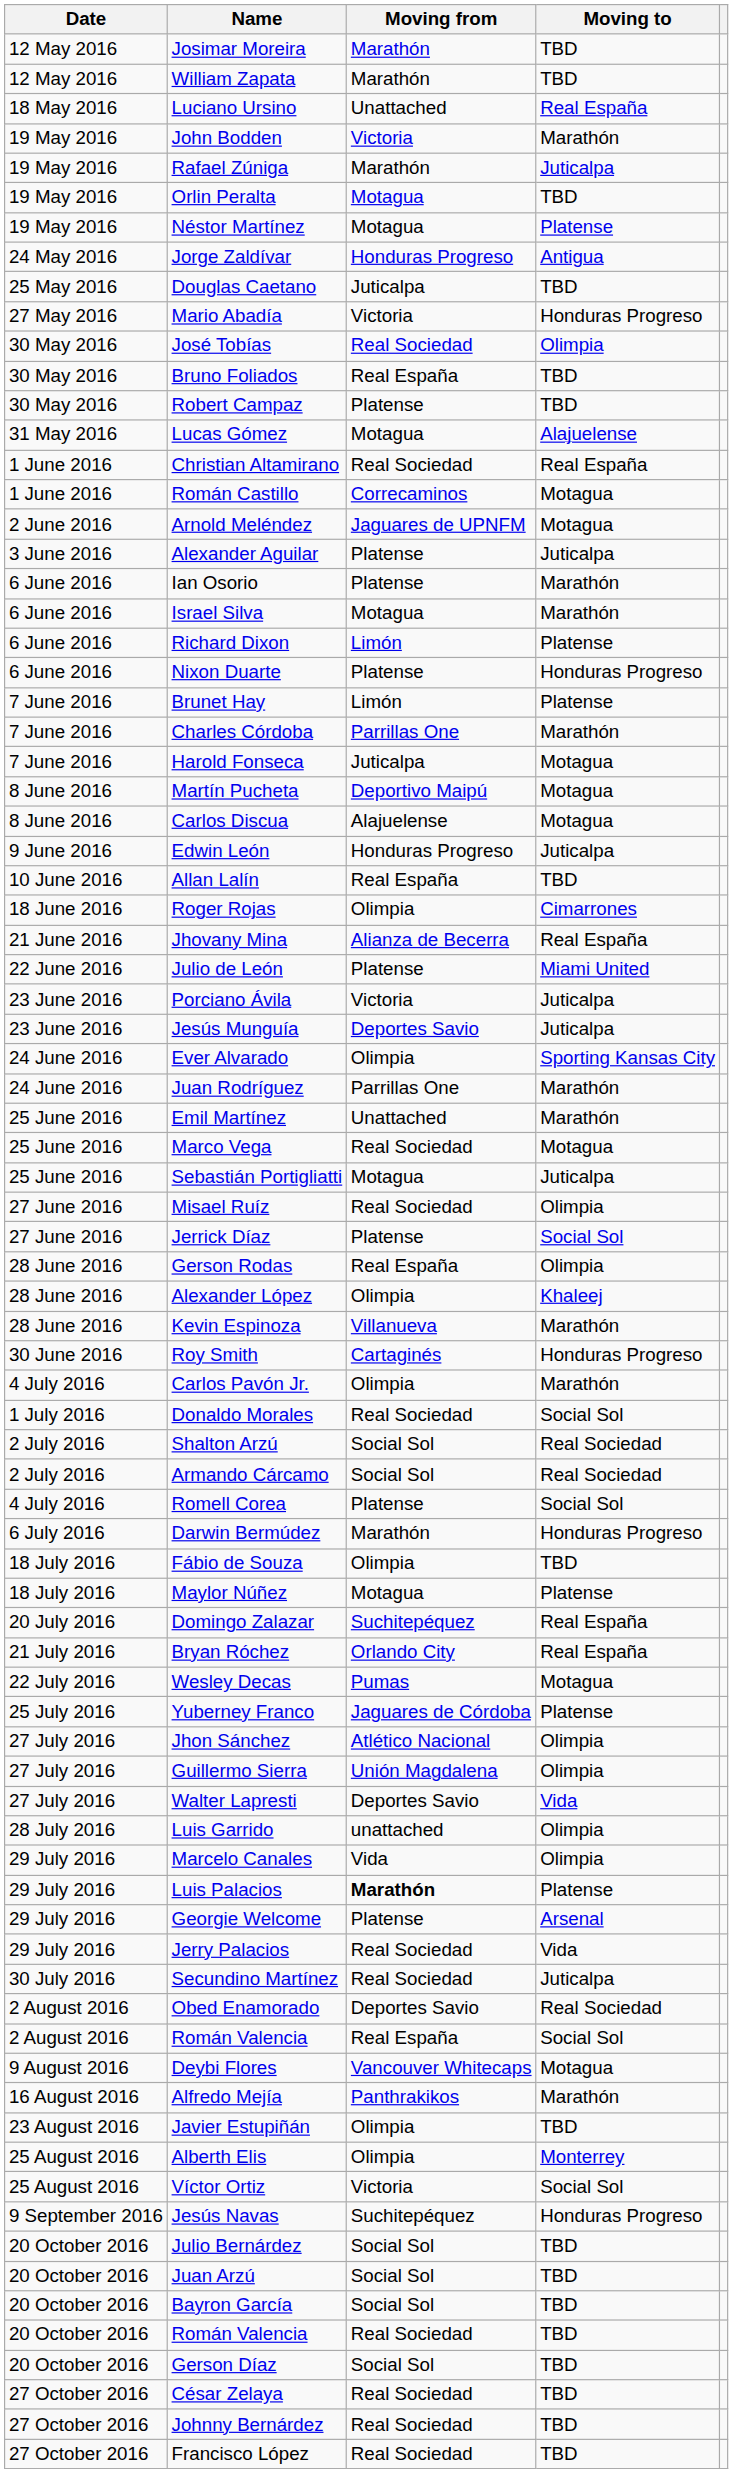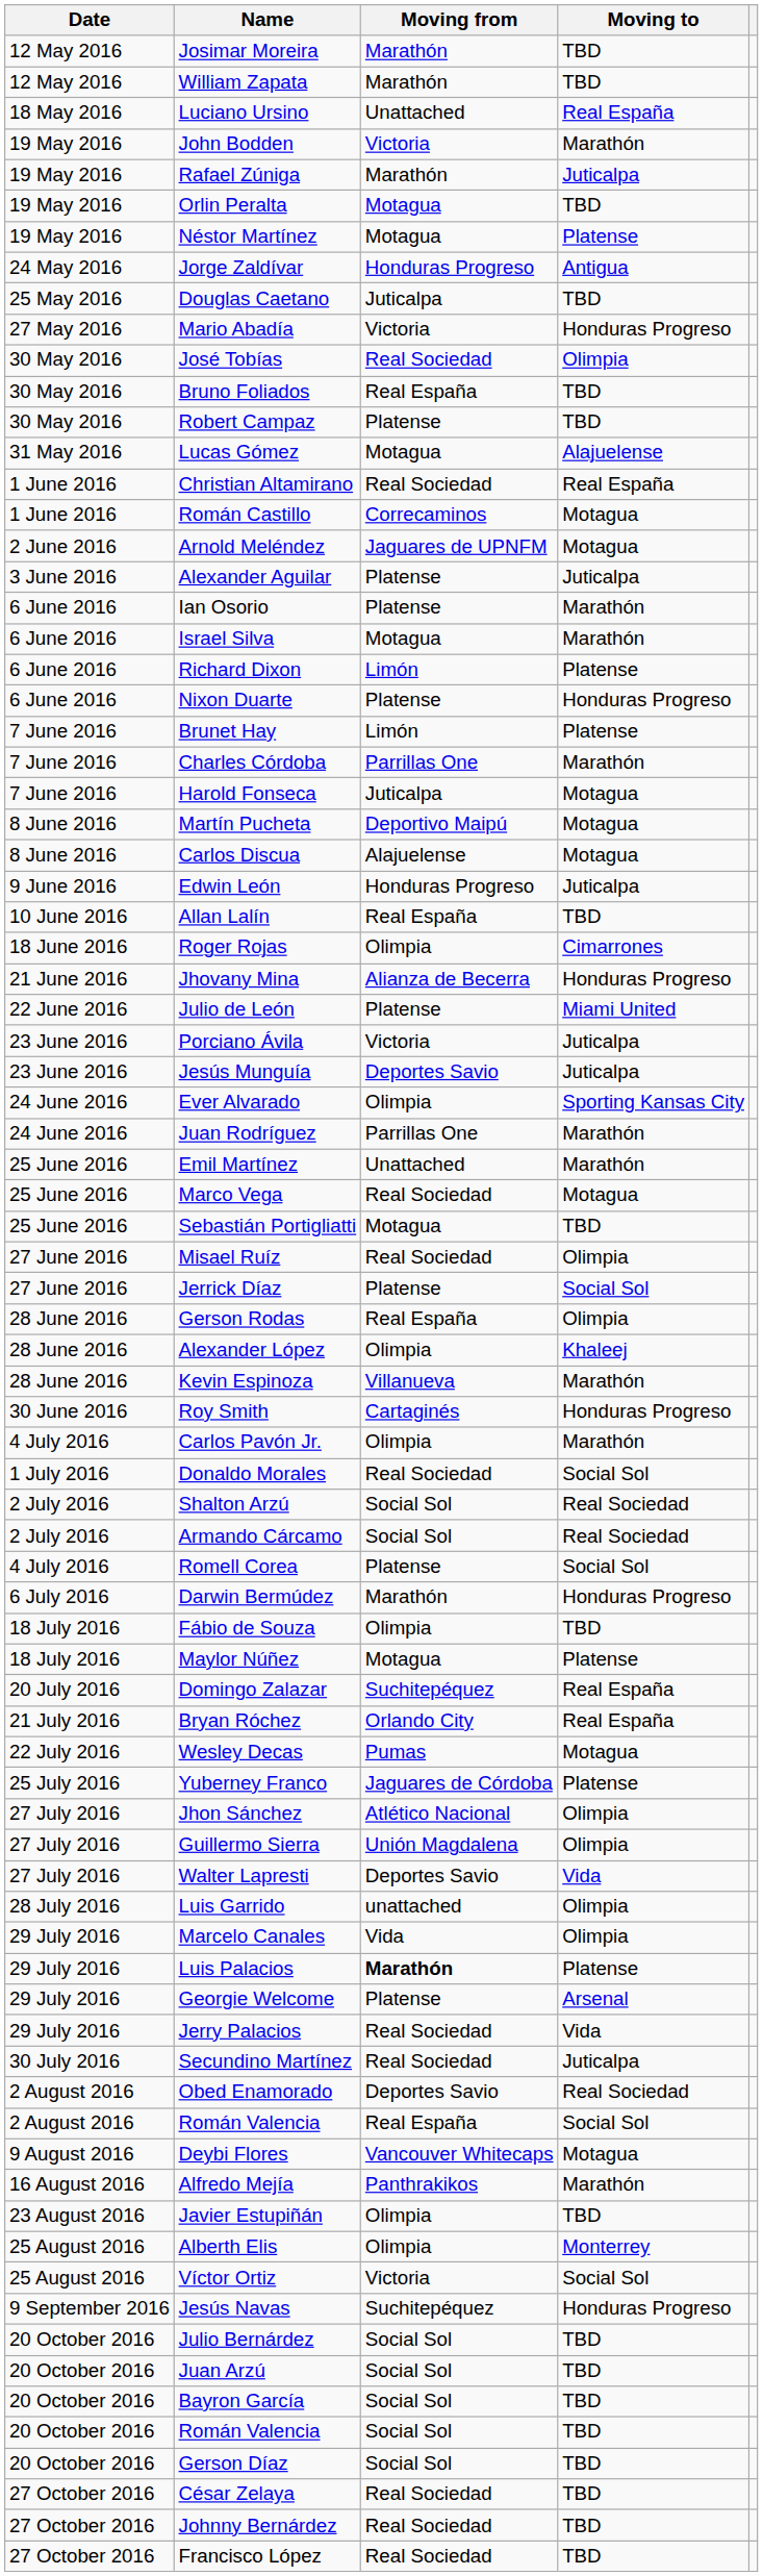 <table class="wikitable">
 <tr>
 <th>Date</th>
 <th>Name</th>
 <th>Moving from</th>
 <th>Moving to</th>
 <th></th>
 </tr>
 <tr>
 <td>12 May 2016</td>
 <td> <a href='#'>Josimar Moreira</a></td>
 <td> <a href='#'>Marathón</a></td>
 <td>TBD</td>
 <td></td>
 </tr>
 <tr>
 <td>12 May 2016</td>
 <td> <a href='#'>William Zapata</a></td>
 <td> Marathón</td>
 <td>TBD</td>
 <td></td>
 </tr>
 <tr>
 <td>18 May 2016</td>
 <td> <a href='#'>Luciano Ursino</a></td>
 <td>Unattached</td>
 <td> <a href='#'>Real España</a></td>
 <td></td>
 </tr>
 <tr>
 <td>19 May 2016</td>
 <td> <a href='#'>John Bodden</a></td>
 <td> <a href='#'>Victoria</a></td>
 <td> Marathón</td>
 <td></td>
 </tr>
 <tr>
 <td>19 May 2016</td>
 <td> <a href='#'>Rafael Zúniga</a></td>
 <td> Marathón</td>
 <td> <a href='#'>Juticalpa</a></td>
 <td></td>
 </tr>
 <tr>
 <td>19 May 2016</td>
 <td> <a href='#'>Orlin Peralta</a></td>
 <td> <a href='#'>Motagua</a></td>
 <td>TBD</td>
 <td></td>
 </tr>
 <tr>
 <td>19 May 2016</td>
 <td> <a href='#'>Néstor Martínez</a></td>
 <td> Motagua</td>
 <td> <a href='#'>Platense</a></td>
 <td></td>
 </tr>
 <tr>
 <td>24 May 2016</td>
 <td> <a href='#'>Jorge Zaldívar</a></td>
 <td> <a href='#'>Honduras Progreso</a></td>
 <td> <a href='#'>Antigua</a></td>
 <td></td>
 </tr>
 <tr>
 <td>25 May 2016</td>
 <td> <a href='#'>Douglas Caetano</a></td>
 <td> Juticalpa</td>
 <td>TBD</td>
 <td></td>
 </tr>
 <tr>
 <td>27 May 2016</td>
 <td> <a href='#'>Mario Abadía</a></td>
 <td> Victoria</td>
 <td> Honduras Progreso</td>
 <td></td>
 </tr>
 <tr>
 <td>30 May 2016</td>
 <td> <a href='#'>José Tobías</a></td>
 <td> <a href='#'>Real Sociedad</a></td>
 <td> <a href='#'>Olimpia</a></td>
 <td></td>
 </tr>
 <tr>
 <td>30 May 2016</td>
 <td> <a href='#'>Bruno Foliados</a></td>
 <td> Real España</td>
 <td>TBD</td>
 <td></td>
 </tr>
 <tr>
 <td>30 May 2016</td>
 <td> <a href='#'>Robert Campaz</a></td>
 <td> Platense</td>
 <td>TBD</td>
 <td></td>
 </tr>
 <tr>
 <td>31 May 2016</td>
 <td> <a href='#'>Lucas Gómez</a></td>
 <td> Motagua</td>
 <td> <a href='#'>Alajuelense</a></td>
 <td></td>
 </tr>
 <tr>
 <td>1 June 2016</td>
 <td> <a href='#'>Christian Altamirano</a></td>
 <td> Real Sociedad</td>
 <td> Real España</td>
 <td></td>
 </tr>
 <tr>
 <td>1 June 2016</td>
 <td> <a href='#'>Román Castillo</a></td>
 <td> <a href='#'>Correcaminos</a></td>
 <td> Motagua</td>
 <td></td>
 </tr>
 <tr>
 <td>2 June 2016</td>
 <td> <a href='#'>Arnold Meléndez</a></td>
 <td> <a href='#'>Jaguares de UPNFM</a></td>
 <td> Motagua</td>
 <td></td>
 </tr>
 <tr>
 <td>3 June 2016</td>
 <td> <a href='#'>Alexander Aguilar</a></td>
 <td> Platense</td>
 <td> Juticalpa</td>
 <td></td>
 </tr>
 <tr>
 <td>6 June 2016</td>
 <td> Ian Osorio</td>
 <td> Platense</td>
 <td> Marathón</td>
 <td></td>
 </tr>
 <tr>
 <td>6 June 2016</td>
 <td> <a href='#'>Israel Silva</a></td>
 <td> Motagua</td>
 <td> Marathón</td>
 <td></td>
 </tr>
 <tr>
 <td>6 June 2016</td>
 <td> <a href='#'>Richard Dixon</a></td>
 <td> <a href='#'>Limón</a></td>
 <td> Platense</td>
 <td></td>
 </tr>
 <tr>
 <td>6 June 2016</td>
 <td> <a href='#'>Nixon Duarte</a></td>
 <td> Platense</td>
 <td> Honduras Progreso</td>
 <td></td>
 </tr>
 <tr>
 <td>7 June 2016</td>
 <td> <a href='#'>Brunet Hay</a></td>
 <td> Limón</td>
 <td> Platense</td>
 <td></td>
 </tr>
 <tr>
 <td>7 June 2016</td>
 <td> <a href='#'>Charles Córdoba</a></td>
 <td> <a href='#'>Parrillas One</a></td>
 <td> Marathón</td>
 <td></td>
 </tr>
 <tr>
 <td>7 June 2016</td>
 <td> <a href='#'>Harold Fonseca</a></td>
 <td> Juticalpa</td>
 <td> Motagua</td>
 <td></td>
 </tr>
 <tr>
 <td>8 June 2016</td>
 <td> <a href='#'>Martín Pucheta</a></td>
 <td> <a href='#'>Deportivo Maipú</a></td>
 <td> Motagua</td>
 <td></td>
 </tr>
 <tr>
 <td>8 June 2016</td>
 <td> <a href='#'>Carlos Discua</a></td>
 <td> Alajuelense</td>
 <td> Motagua</td>
 <td></td>
 </tr>
 <tr>
 <td>9 June 2016</td>
 <td> <a href='#'>Edwin León</a></td>
 <td> Honduras Progreso</td>
 <td> Juticalpa</td>
 <td></td>
 </tr>
 <tr>
 <td>10 June 2016</td>
 <td> <a href='#'>Allan Lalín</a></td>
 <td> Real España</td>
 <td>TBD</td>
 <td></td>
 </tr>
 <tr>
 <td>18 June 2016</td>
 <td> <a href='#'>Roger Rojas</a></td>
 <td> Olimpia</td>
 <td> <a href='#'>Cimarrones</a></td>
 <td></td>
 </tr>
 <tr>
 <td>21 June 2016</td>
 <td> <a href='#'>Jhovany Mina</a></td>
 <td> <a href='#'>Alianza de Becerra</a></td>
-<td> Real España</td>
+<td> Honduras Progreso</td>
 <td></td>
 </tr>
 <tr>
 <td>22 June 2016</td>
 <td> <a href='#'>Julio de León</a></td>
 <td> Platense</td>
 <td> <a href='#'>Miami United</a></td>
 <td></td>
 </tr>
 <tr>
 <td>23 June 2016</td>
 <td> <a href='#'>Porciano Ávila</a></td>
 <td> Victoria</td>
 <td> Juticalpa</td>
 <td></td>
 </tr>
 <tr>
 <td>23 June 2016</td>
 <td> <a href='#'>Jesús Munguía</a></td>
 <td> <a href='#'>Deportes Savio</a></td>
 <td> Juticalpa</td>
 <td></td>
 </tr>
 <tr>
 <td>24 June 2016</td>
 <td> <a href='#'>Ever Alvarado</a></td>
 <td> Olimpia</td>
 <td> <a href='#'>Sporting Kansas City</a></td>
 <td></td>
 </tr>
 <tr>
 <td>24 June 2016</td>
 <td> <a href='#'>Juan Rodríguez</a></td>
 <td> Parrillas One</td>
 <td> Marathón</td>
 <td></td>
 </tr>
 <tr>
 <td>25 June 2016</td>
 <td> <a href='#'>Emil Martínez</a></td>
 <td>Unattached</td>
 <td> Marathón</td>
 <td></td>
 </tr>
 <tr>
 <td>25 June 2016</td>
 <td> <a href='#'>Marco Vega</a></td>
 <td> Real Sociedad</td>
 <td> Motagua</td>
 <td></td>
 </tr>
 <tr>
 <td>25 June 2016</td>
 <td> <a href='#'>Sebastián Portigliatti</a></td>
 <td> Motagua</td>
-<td> Juticalpa</td>
+<td>TBD</td>
 <td></td>
 </tr>
 <tr>
 <td>27 June 2016</td>
 <td> <a href='#'>Misael Ruíz</a></td>
 <td> Real Sociedad</td>
 <td> Olimpia</td>
 <td></td>
 </tr>
 <tr>
 <td>27 June 2016</td>
 <td> <a href='#'>Jerrick Díaz</a></td>
 <td> Platense</td>
 <td> <a href='#'>Social Sol</a></td>
 <td></td>
 </tr>
 <tr>
 <td>28 June 2016</td>
 <td> <a href='#'>Gerson Rodas</a></td>
 <td> Real España</td>
 <td> Olimpia</td>
 <td></td>
 </tr>
 <tr>
 <td>28 June 2016</td>
 <td> <a href='#'>Alexander López</a></td>
 <td> Olimpia</td>
 <td> <a href='#'>Khaleej</a></td>
 <td></td>
 </tr>
 <tr>
 <td>28 June 2016</td>
 <td> <a href='#'>Kevin Espinoza</a></td>
 <td> <a href='#'>Villanueva</a></td>
 <td> Marathón</td>
 <td></td>
 </tr>
 <tr>
 <td>30 June 2016</td>
 <td> <a href='#'>Roy Smith</a></td>
 <td> <a href='#'>Cartaginés</a></td>
 <td> Honduras Progreso</td>
 <td></td>
 </tr>
 <tr>
 <td>4 July 2016</td>
 <td> <a href='#'>Carlos Pavón Jr.</a></td>
 <td> Olimpia</td>
 <td> Marathón</td>
 <td></td>
 </tr>
 <tr>
 <td>1 July 2016</td>
 <td> <a href='#'>Donaldo Morales</a></td>
 <td> Real Sociedad</td>
 <td> Social Sol</td>
 <td></td>
 </tr>
 <tr>
 <td>2 July 2016</td>
 <td> <a href='#'>Shalton Arzú</a></td>
 <td> Social Sol</td>
 <td> Real Sociedad</td>
 <td></td>
 </tr>
 <tr>
 <td>2 July 2016</td>
 <td> <a href='#'>Armando Cárcamo</a></td>
 <td> Social Sol</td>
 <td> Real Sociedad</td>
 <td></td>
 </tr>
 <tr>
 <td>4 July 2016</td>
 <td> <a href='#'>Romell Corea</a></td>
 <td> Platense</td>
 <td> Social Sol</td>
 <td></td>
 </tr>
 <tr>
 <td>6 July 2016</td>
 <td> <a href='#'>Darwin Bermúdez</a></td>
 <td> Marathón</td>
 <td> Honduras Progreso</td>
 <td></td>
 </tr>
 <tr>
 <td>18 July 2016</td>
 <td> <a href='#'>Fábio de Souza</a></td>
 <td> Olimpia</td>
 <td>TBD</td>
 <td></td>
 </tr>
 <tr>
 <td>18 July 2016</td>
 <td> <a href='#'>Maylor Núñez</a></td>
 <td> Motagua</td>
 <td> Platense</td>
 <td></td>
 </tr>
 <tr>
 <td>20 July 2016</td>
 <td> <a href='#'>Domingo Zalazar</a></td>
 <td> <a href='#'>Suchitepéquez</a></td>
 <td> Real España</td>
 <td></td>
 </tr>
 <tr>
 <td>21 July 2016</td>
 <td> <a href='#'>Bryan Róchez</a></td>
 <td> <a href='#'>Orlando City</a></td>
 <td> Real España</td>
 <td></td>
 </tr>
 <tr>
 <td>22 July 2016</td>
 <td> <a href='#'>Wesley Decas</a></td>
 <td> <a href='#'>Pumas</a></td>
 <td> Motagua</td>
 <td></td>
 </tr>
 <tr>
 <td>25 July 2016</td>
 <td> <a href='#'>Yuberney Franco</a></td>
 <td> <a href='#'>Jaguares de Córdoba</a></td>
 <td> Platense</td>
 <td></td>
 </tr>
 <tr>
 <td>27 July 2016</td>
 <td> <a href='#'>Jhon Sánchez</a></td>
 <td> <a href='#'>Atlético Nacional</a></td>
 <td> Olimpia</td>
 <td></td>
 </tr>
 <tr>
 <td>27 July 2016</td>
 <td> <a href='#'>Guillermo Sierra</a></td>
 <td> <a href='#'>Unión Magdalena</a></td>
 <td> Olimpia</td>
 <td></td>
 </tr>
 <tr>
 <td>27 July 2016</td>
 <td> <a href='#'>Walter Lapresti</a></td>
 <td> Deportes Savio</td>
 <td> <a href='#'>Vida</a></td>
 <td></td>
 </tr>
 <tr>
 <td>28 July 2016</td>
 <td> <a href='#'>Luis Garrido</a></td>
 <td>unattached</td>
 <td> Olimpia</td>
 <td></td>
 </tr>
 <tr>
 <td>29 July 2016</td>
 <td> <a href='#'>Marcelo Canales</a></td>
 <td> Vida</td>
 <td> Olimpia</td>
 <td></td>
 </tr>
 <tr>
 <td>29 July 2016</td>
 <td> <a href='#'>Luis Palacios</a></td>
 <td><strong> Marathón</strong></td>
 <td> Platense</td>
 <td></td>
 </tr>
 <tr>
 <td>29 July 2016</td>
 <td> <a href='#'>Georgie Welcome</a></td>
 <td> Platense</td>
 <td> <a href='#'>Arsenal</a></td>
 <td></td>
 </tr>
 <tr>
 <td>29 July 2016</td>
 <td> <a href='#'>Jerry Palacios</a></td>
 <td> Real Sociedad</td>
 <td> Vida</td>
 <td></td>
 </tr>
 <tr>
 <td>30 July 2016</td>
 <td> <a href='#'>Secundino Martínez</a></td>
 <td> Real Sociedad</td>
 <td> Juticalpa</td>
 <td></td>
 </tr>
 <tr>
 <td>2 August 2016</td>
 <td> <a href='#'>Obed Enamorado</a></td>
 <td> Deportes Savio</td>
 <td> Real Sociedad</td>
 <td></td>
 </tr>
 <tr>
 <td>2 August 2016</td>
 <td> <a href='#'>Román Valencia</a></td>
 <td> Real España</td>
 <td> Social Sol</td>
 <td></td>
 </tr>
 <tr>
 <td>9 August 2016</td>
 <td> <a href='#'>Deybi Flores</a></td>
 <td> <a href='#'>Vancouver Whitecaps</a></td>
 <td> Motagua</td>
 <td></td>
 </tr>
 <tr>
 <td>16 August 2016</td>
 <td> <a href='#'>Alfredo Mejía</a></td>
 <td> <a href='#'>Panthrakikos</a></td>
 <td> Marathón</td>
 <td></td>
 </tr>
 <tr>
 <td>23 August 2016</td>
 <td> <a href='#'>Javier Estupiñán</a></td>
 <td> Olimpia</td>
 <td>TBD</td>
 <td></td>
 </tr>
 <tr>
 <td>25 August 2016</td>
 <td> <a href='#'>Alberth Elis</a></td>
 <td> Olimpia</td>
 <td> <a href='#'>Monterrey</a></td>
 <td></td>
 </tr>
 <tr>
 <td>25 August 2016</td>
 <td> <a href='#'>Víctor Ortiz</a></td>
 <td> Victoria</td>
 <td> Social Sol</td>
 <td></td>
 </tr>
 <tr>
 <td>9 September 2016</td>
 <td> <a href='#'>Jesús Navas</a></td>
 <td> Suchitepéquez</td>
 <td> Honduras Progreso</td>
 <td></td>
 </tr>
 <tr>
 <td>20 October 2016</td>
 <td> <a href='#'>Julio Bernárdez</a></td>
 <td> Social Sol</td>
 <td>TBD</td>
 <td></td>
 </tr>
 <tr>
 <td>20 October 2016</td>
 <td> <a href='#'>Juan Arzú</a></td>
 <td> Social Sol</td>
 <td>TBD</td>
 <td></td>
 </tr>
 <tr>
 <td>20 October 2016</td>
 <td> <a href='#'>Bayron García</a></td>
 <td> Social Sol</td>
 <td>TBD</td>
 <td></td>
 </tr>
 <tr>
 <td>20 October 2016</td>
 <td> <a href='#'>Román Valencia</a></td>
-<td> Real Sociedad</td>
+<td> Social Sol</td>
 <td>TBD</td>
 <td></td>
 </tr>
 <tr>
 <td>20 October 2016</td>
 <td> <a href='#'>Gerson Díaz</a></td>
 <td> Social Sol</td>
 <td>TBD</td>
 <td></td>
 </tr>
 <tr>
 <td>27 October 2016</td>
 <td> <a href='#'>César Zelaya</a></td>
 <td> Real Sociedad</td>
 <td>TBD</td>
 <td></td>
 </tr>
 <tr>
 <td>27 October 2016</td>
 <td> <a href='#'>Johnny Bernárdez</a></td>
 <td> Real Sociedad</td>
 <td>TBD</td>
 <td></td>
 </tr>
 <tr>
 <td>27 October 2016</td>
 <td> Francisco López</td>
 <td> Real Sociedad</td>
 <td>TBD</td>
 <td></td>
 </tr>
 </table>
